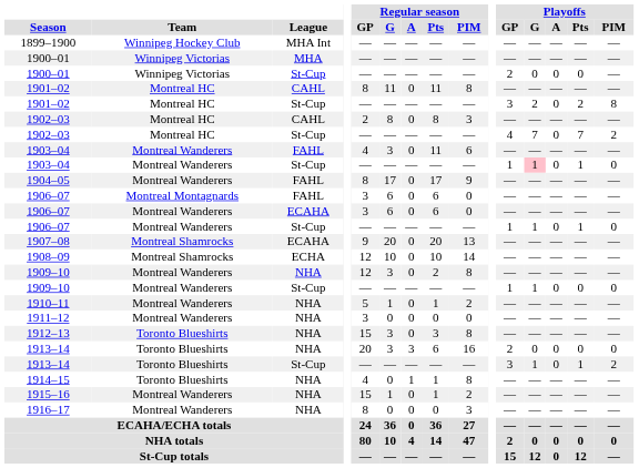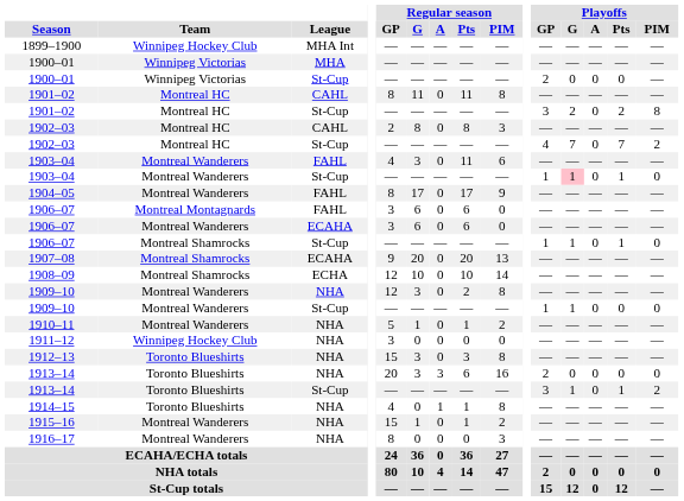 <table BORDER="0" CELLPADDING="1" CELLSPACING="0" width="65%" style="text-align:center">
 <tr bgcolor="#e0e0e0">
 <th colspan="3" bgcolor="#ffffff"> </th>
 <th rowspan="99" bgcolor="#ffffff"> </th>
 <th colspan="5"><a href='#'>Regular season</a></th>
 <th rowspan="99" bgcolor="#ffffff"> </th>
 <th colspan="5"><a href='#'>Playoffs</a></th>
 </tr>
 <tr bgcolor="#e0e0e0">
 <th><a href='#'>Season</a></th>
 <th>Team</th>
 <th>League</th>
 <th>GP</th>
 <th><a href='#'>G</a></th>
 <th><a href='#'>A</a></th>
 <th><a href='#'>Pts</a></th>
 <th><a href='#'>PIM</a></th>
 <th>GP</th>
 <th>G</th>
 <th>A</th>
 <th>Pts</th>
 <th>PIM</th>
 </tr>
 <tr>
 <td>1899–1900</td>
 <td><a href='#'>Winnipeg Hockey Club</a></td>
 <td>MHA Int</td>
 <td>—</td>
 <td>—</td>
 <td>—</td>
 <td>—</td>
 <td>—</td>
 <td>—</td>
 <td>—</td>
 <td>—</td>
 <td>—</td>
 <td>—</td>
 </tr>
 <tr bgcolor="#f0f0f0">
 <td>1900–01</td>
 <td><a href='#'>Winnipeg Victorias</a></td>
 <td><a href='#'>MHA</a></td>
 <td>—</td>
 <td>—</td>
 <td>—</td>
 <td>—</td>
 <td>—</td>
 <td>—</td>
 <td>—</td>
 <td>—</td>
 <td>—</td>
 <td>—</td>
 </tr>
 <tr>
 <td><a href='#'>1900–01</a></td>
 <td>Winnipeg Victorias</td>
 <td><a href='#'>St-Cup</a></td>
 <td>—</td>
 <td>—</td>
 <td>—</td>
 <td>—</td>
 <td>—</td>
 <td>2</td>
 <td>0</td>
 <td>0</td>
 <td>0</td>
 <td>—</td>
 </tr>
 <tr bgcolor="#f0f0f0">
 <td><a href='#'>1901–02</a></td>
 <td><a href='#'>Montreal HC</a></td>
 <td><a href='#'>CAHL</a></td>
 <td>8</td>
 <td>11</td>
 <td>0</td>
 <td>11</td>
 <td>8</td>
 <td>—</td>
 <td>—</td>
 <td>—</td>
 <td>—</td>
 <td>—</td>
 </tr>
 <tr>
 <td><a href='#'>1901–02</a></td>
 <td>Montreal HC</td>
 <td>St-Cup</td>
 <td>—</td>
 <td>—</td>
 <td>—</td>
 <td>—</td>
 <td>—</td>
 <td>3</td>
 <td>2</td>
 <td>0</td>
 <td>2</td>
 <td>8</td>
 </tr>
 <tr bgcolor="#f0f0f0">
 <td><a href='#'>1902–03</a></td>
 <td>Montreal HC</td>
 <td>CAHL</td>
 <td>2</td>
 <td>8</td>
 <td>0</td>
 <td>8</td>
 <td>3</td>
 <td>—</td>
 <td>—</td>
 <td>—</td>
 <td>—</td>
 <td>—</td>
 </tr>
 <tr>
 <td><a href='#'>1902–03</a></td>
 <td>Montreal HC</td>
 <td>St-Cup</td>
 <td>—</td>
 <td>—</td>
 <td>—</td>
 <td>—</td>
 <td>—</td>
 <td>4</td>
 <td>7</td>
 <td>0</td>
 <td>7</td>
 <td>2</td>
 </tr>
 <tr bgcolor="#f0f0f0">
 <td><a href='#'>1903–04</a></td>
 <td><a href='#'>Montreal Wanderers</a></td>
 <td><a href='#'>FAHL</a></td>
 <td>4</td>
 <td>3</td>
 <td>0</td>
 <td>11</td>
 <td>6</td>
 <td>—</td>
 <td>—</td>
 <td>—</td>
 <td>—</td>
 <td>—</td>
 </tr>
 <tr>
 <td><a href='#'>1903–04</a></td>
 <td>Montreal Wanderers</td>
 <td>St-Cup</td>
 <td>—</td>
 <td>—</td>
 <td>—</td>
 <td>—</td>
 <td>—</td>
 <td>1</td>
 <td style="background: pink;">1</td>
 <td>0</td>
 <td>1</td>
 <td>0</td>
 </tr>
 <tr bgcolor="#f0f0f0">
 <td><a href='#'>1904–05</a></td>
 <td>Montreal Wanderers</td>
 <td>FAHL</td>
 <td>8</td>
 <td>17</td>
 <td>0</td>
 <td>17</td>
 <td>9</td>
 <td>—</td>
 <td>—</td>
 <td>—</td>
 <td>—</td>
 <td>—</td>
 </tr>
 <tr>
 <td><a href='#'>1906–07</a></td>
 <td><a href='#'>Montreal Montagnards</a></td>
 <td>FAHL</td>
 <td>3</td>
 <td>6</td>
 <td>0</td>
 <td>6</td>
 <td>0</td>
 <td>—</td>
 <td>—</td>
 <td>—</td>
 <td>—</td>
 <td>—</td>
 </tr>
 <tr bgcolor="#f0f0f0">
 <td><a href='#'>1906–07</a></td>
 <td>Montreal Wanderers</td>
 <td><a href='#'>ECAHA</a></td>
 <td>3</td>
 <td>6</td>
 <td>0</td>
 <td>6</td>
 <td>0</td>
 <td>—</td>
 <td>—</td>
 <td>—</td>
 <td>—</td>
 <td>—</td>
 </tr>
 <tr>
 <td><a href='#'>1906–07</a></td>
-<td>Montreal Wanderers</td>
+<td>Montreal Shamrocks</td>
 <td>St-Cup</td>
 <td>—</td>
 <td>—</td>
 <td>—</td>
 <td>—</td>
 <td>—</td>
 <td>1</td>
 <td>1</td>
 <td>0</td>
 <td>1</td>
 <td>0</td>
 </tr>
 <tr bgcolor="#f0f0f0">
 <td><a href='#'>1907–08</a></td>
 <td><a href='#'>Montreal Shamrocks</a></td>
 <td>ECAHA</td>
 <td>9</td>
 <td>20</td>
 <td>0</td>
 <td>20</td>
 <td>13</td>
 <td>—</td>
 <td>—</td>
 <td>—</td>
 <td>—</td>
 <td>—</td>
 </tr>
 <tr>
 <td><a href='#'>1908–09</a></td>
 <td>Montreal Shamrocks</td>
 <td>ECHA</td>
 <td>12</td>
 <td>10</td>
 <td>0</td>
 <td>10</td>
 <td>14</td>
 <td>—</td>
 <td>—</td>
 <td>—</td>
 <td>—</td>
 <td>—</td>
 </tr>
 <tr bgcolor="#f0f0f0">
 <td><a href='#'>1909–10</a></td>
 <td>Montreal Wanderers</td>
 <td><a href='#'>NHA</a></td>
 <td>12</td>
 <td>3</td>
 <td>0</td>
 <td>2</td>
 <td>8</td>
 <td>—</td>
 <td>—</td>
 <td>—</td>
 <td>—</td>
 <td>—</td>
 </tr>
 <tr>
 <td><a href='#'>1909–10</a></td>
 <td>Montreal Wanderers</td>
 <td>St-Cup</td>
 <td>—</td>
 <td>—</td>
 <td>—</td>
 <td>—</td>
 <td>—</td>
 <td>1</td>
 <td>1</td>
 <td>0</td>
 <td>0</td>
 <td>0</td>
 </tr>
 <tr bgcolor="#f0f0f0">
 <td><a href='#'>1910–11</a></td>
 <td>Montreal Wanderers</td>
 <td>NHA</td>
 <td>5</td>
 <td>1</td>
 <td>0</td>
 <td>1</td>
 <td>2</td>
 <td>—</td>
 <td>—</td>
 <td>—</td>
 <td>—</td>
 <td>—</td>
 </tr>
 <tr>
 <td><a href='#'>1911–12</a></td>
-<td>Montreal Wanderers</td>
+<td><a href='#'>Winnipeg Hockey Club</a></td>
 <td>NHA</td>
 <td>3</td>
 <td>0</td>
 <td>0</td>
 <td>0</td>
 <td>0</td>
 <td>—</td>
 <td>—</td>
 <td>—</td>
 <td>—</td>
 <td>—</td>
 </tr>
 <tr bgcolor="#f0f0f0">
 <td><a href='#'>1912–13</a></td>
 <td><a href='#'>Toronto Blueshirts</a></td>
 <td>NHA</td>
 <td>15</td>
 <td>3</td>
 <td>0</td>
 <td>3</td>
 <td>8</td>
 <td>—</td>
 <td>—</td>
 <td>—</td>
 <td>—</td>
 <td>—</td>
 </tr>
 <tr>
 <td><a href='#'>1913–14</a></td>
 <td>Toronto Blueshirts</td>
 <td>NHA</td>
 <td>20</td>
 <td>3</td>
 <td>3</td>
 <td>6</td>
 <td>16</td>
 <td>2</td>
 <td>0</td>
 <td>0</td>
 <td>0</td>
 <td>0</td>
 </tr>
 <tr bgcolor="#f0f0f0">
 <td><a href='#'>1913–14</a></td>
 <td>Toronto Blueshirts</td>
 <td>St-Cup</td>
 <td>—</td>
 <td>—</td>
 <td>—</td>
 <td>—</td>
 <td>—</td>
 <td>3</td>
 <td>1</td>
 <td>0</td>
 <td>1</td>
 <td>2</td>
 </tr>
 <tr>
 <td><a href='#'>1914–15</a></td>
 <td>Toronto Blueshirts</td>
 <td>NHA</td>
 <td>4</td>
 <td>0</td>
 <td>1</td>
 <td>1</td>
 <td>8</td>
 <td>—</td>
 <td>—</td>
 <td>—</td>
 <td>—</td>
 <td>—</td>
 </tr>
 <tr bgcolor="#f0f0f0">
 <td><a href='#'>1915–16</a></td>
 <td>Montreal Wanderers</td>
 <td>NHA</td>
 <td>15</td>
 <td>1</td>
 <td>0</td>
 <td>1</td>
 <td>2</td>
 <td>—</td>
 <td>—</td>
 <td>—</td>
 <td>—</td>
 <td>—</td>
 </tr>
 <tr>
 <td><a href='#'>1916–17</a></td>
 <td>Montreal Wanderers</td>
 <td>NHA</td>
 <td>8</td>
 <td>0</td>
 <td>0</td>
 <td>0</td>
 <td>3</td>
 <td>—</td>
 <td>—</td>
 <td>—</td>
 <td>—</td>
 <td>—</td>
 </tr>
 <tr bgcolor="#e0e0e0">
 <th colspan="3">ECAHA/ECHA totals</th>
 <th>24</th>
 <th>36</th>
 <th>0</th>
 <th>36</th>
 <th>27</th>
 <th>—</th>
 <th>—</th>
 <th>—</th>
 <th>—</th>
 <th>—</th>
 </tr>
 <tr bgcolor="#e0e0e0">
 <th colspan="3">NHA totals</th>
 <th>80</th>
 <th>10</th>
 <th>4</th>
 <th>14</th>
 <th>47</th>
 <th>2</th>
 <th>0</th>
 <th>0</th>
 <th>0</th>
 <th>0</th>
 </tr>
 <tr bgcolor="#e0e0e0">
 <th colspan="3">St-Cup totals</th>
 <th>—</th>
 <th>—</th>
 <th>—</th>
 <th>—</th>
 <th>—</th>
 <th>15</th>
 <th>12</th>
 <th>0</th>
 <th>12</th>
 <th>—</th>
 </tr>
 </table>
